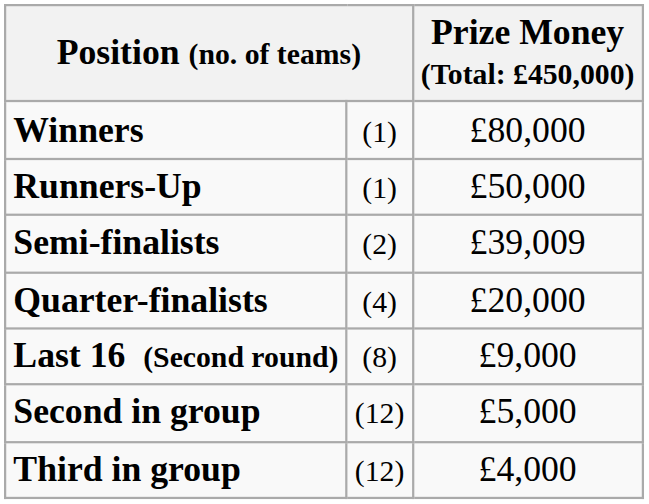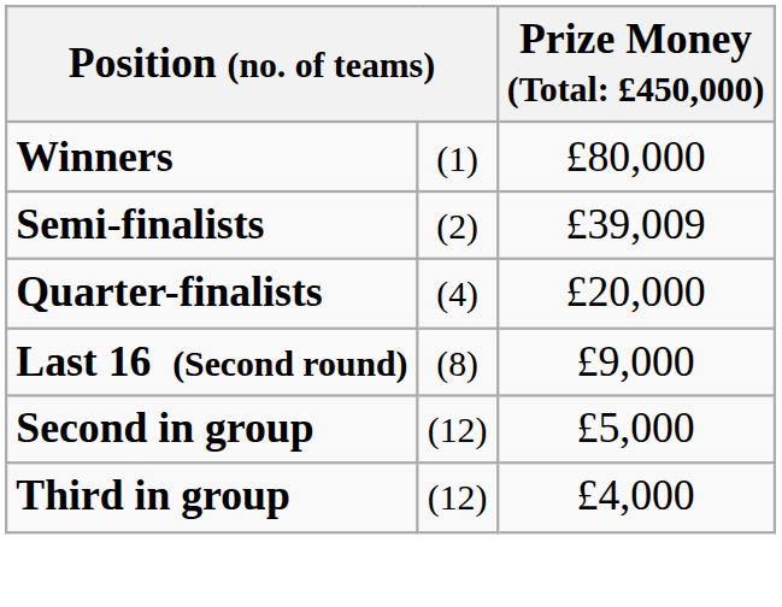 <table class="wikitable">
 <tr>
 <th colspan=2>Position <small>(no. of teams)</small></th>
 <th>Prize Money<br><small>(Total: £450,000)</small></th>
 </tr>
 <tr>
 <td><strong>Winners</strong></td>
 <td align=center><small>(1)</small></td>
 <td align=center>£80,000</td>
-</tr>
-<tr>
-<td><strong>Runners-Up</strong></td>
-<td align=center><small>(1)</small></td>
-<td align=center>£50,000</td>
 </tr>
 <tr>
 <td><strong>Semi-finalists</strong></td>
 <td align=center><small>(2)</small></td>
 <td align=center>£39,009</td>
 </tr>
 <tr>
 <td><strong>Quarter-finalists</strong></td>
 <td align=center><small>(4)</small></td>
 <td align=center>£20,000</td>
 </tr>
 <tr>
 <td><strong>Last 16  <small>(Second round)</small></strong></td>
 <td align=center><small>(8)</small></td>
 <td align=center>£9,000</td>
 </tr>
 <tr>
 <td><strong>Second in group</strong></td>
 <td align=center><small>(12)</small></td>
 <td align=center>£5,000</td>
 </tr>
 <tr>
 <td><strong>Third in group</strong></td>
 <td align=center><small>(12)</small></td>
 <td align=center>£4,000</td>
 </tr>
 </table>
